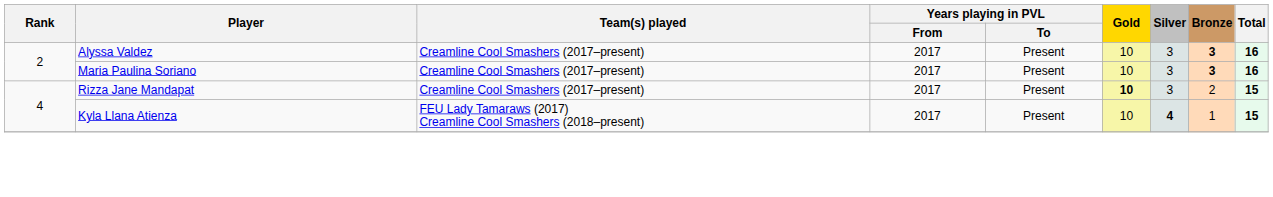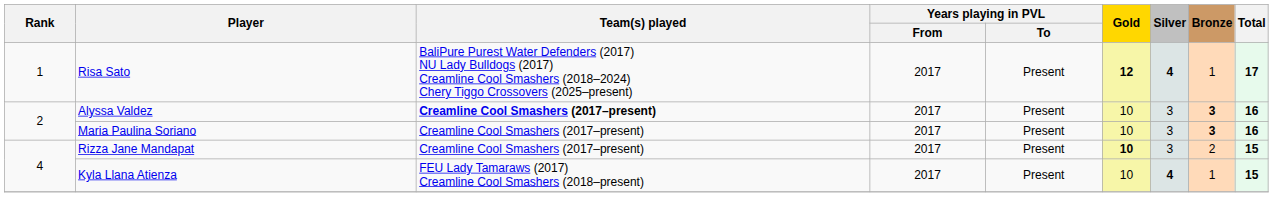 <table class="wikitable plainrowheaders" width=85% style="text-align:center;">
 <tr style="background-color:#EDEDED;">
 <th class="hintergrundfarbe5" style="width:6%" rowspan="2">Rank</th>
 <th class="hintergrundfarbe5" style="width:30%" rowspan="2">Player</th>
 <th class="hintergrundfarbe5" style="width:40%" rowspan="2">Team(s) played</th>
 <th class="hintergrundfarbe5" style="width:20%" colspan="2">Years playing in PVL</th>
 <th style="background:    gold; width:8%" rowspan="2">Gold</th>
 <th style="background:  silver; width:8%" rowspan="2">Silver</th>
 <th style="background: #CC9966; width:8%" rowspan="2">Bronze</th>
 <th class="hintergrundfarbe5" style="width:8%" rowspan="2">Total</th>
 </tr>
 <tr>
 <th class="hintergrundfarbe5" style="width:10%">From</th>
 <th class="hintergrundfarbe5" style="width:10%">To</th>
 </tr>
+<tr>
+<td>1</td>
+<td align="left"><a href='#'>Risa Sato</a></td>
+<td align="left"><a href='#'>BaliPure Purest Water Defenders</a> (2017)<br><a href='#'>NU Lady Bulldogs</a> (2017)<br><a href='#'>Creamline Cool Smashers</a> (2018–2024)<br><a href='#'>Chery Tiggo Crossovers</a> (2025–present)</td>
+<td>2017</td>
+<td>Present</td>
+<td bgcolor="#F7F6A8"><strong>12</strong></td>
+<td bgcolor="#DCE5E5"><strong>4</strong></td>
+<td bgcolor="#FFDAB9">1</td>
+<td bgcolor="#E7FAEC"><strong>17</strong></td>
+</tr>
 <tr align="center">
 <td rowspan="2">2</td>
 <td align="left"><a href='#'>Alyssa Valdez</a></td>
-<td align="left"><a href='#'>Creamline Cool Smashers</a> (2017–present)</td>
+<td align="left"><strong><a href='#'>Creamline Cool Smashers</a> (2017–present)</strong></td>
 <td>2017</td>
 <td>Present</td>
 <td bgcolor="#F7F6A8">10</td>
 <td bgcolor="#DCE5E5">3</td>
 <td bgcolor="#FFDAB9"><strong>3</strong></td>
 <td bgcolor="#E7FAEC"><strong>16</strong></td>
 </tr>
 <tr align="center">
 <td align="left"><a href='#'>Maria Paulina Soriano</a></td>
 <td align="left"><a href='#'>Creamline Cool Smashers</a> (2017–present)</td>
 <td>2017</td>
 <td>Present</td>
 <td bgcolor="#F7F6A8">10</td>
 <td bgcolor="#DCE5E5">3</td>
 <td bgcolor="#FFDAB9"><strong>3</strong></td>
 <td bgcolor="#E7FAEC"><strong>16</strong></td>
 </tr>
 <tr align="center">
 <td rowspan="2">4</td>
 <td align="left"><a href='#'>Rizza Jane Mandapat</a></td>
 <td align="left"><a href='#'>Creamline Cool Smashers</a> (2017–present)</td>
 <td>2017</td>
 <td>Present</td>
 <td bgcolor="#F7F6A8"><strong>10</strong></td>
 <td bgcolor="#DCE5E5">3</td>
 <td bgcolor="#FFDAB9">2</td>
 <td bgcolor="#E7FAEC"><strong>15</strong></td>
 </tr>
 <tr align="center">
 <td align="left"><a href='#'>Kyla Llana Atienza</a></td>
 <td align="left"><a href='#'>FEU Lady Tamaraws</a> (2017)<br><a href='#'>Creamline Cool Smashers</a> (2018–present)</td>
 <td>2017</td>
 <td>Present</td>
 <td bgcolor="#F7F6A8">10</td>
 <td bgcolor="#DCE5E5"><strong>4</strong></td>
 <td bgcolor="#FFDAB9">1</td>
 <td bgcolor="#E7FAEC"><strong>15</strong></td>
 </tr>
 <tr align="center">
 </tr>
 </table>
